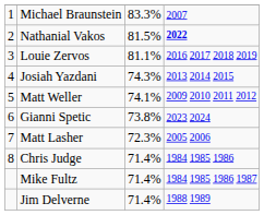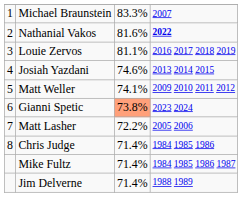 <table class="wikitable">
 <tr>
 </tr>
 <tr>
 <td>1</td>
 <td>Michael Braunstein</td>
 <td><abbr>83.3%</abbr></td>
 <td style="font-size:80%;"><a href='#'>2007</a></td>
 </tr>
 <tr>
 <td>2</td>
 <td>Nathanial Vakos</td>
-<td><abbr>81.5%</abbr></td>
+<td><abbr>81.6%</abbr></td>
 <td style="font-size:80%;"><strong><a href='#'>2022</a></strong></td>
 </tr>
 <tr>
 <td>3</td>
 <td>Louie Zervos</td>
 <td><abbr>81.1%</abbr></td>
 <td style="font-size:80%;"><a href='#'>2016</a> <a href='#'>2017</a> <a href='#'>2018</a> <a href='#'>2019</a></td>
 </tr>
 <tr>
 <td>4</td>
 <td>Josiah Yazdani</td>
-<td><abbr>74.3%</abbr></td>
+<td><abbr>74.6%</abbr></td>
 <td style="font-size:80%;"><a href='#'>2013</a> <a href='#'>2014</a> <a href='#'>2015</a></td>
 </tr>
 <tr>
 <td>5</td>
 <td>Matt Weller</td>
 <td><abbr>74.1%</abbr></td>
 <td style="font-size:80%;"><a href='#'>2009</a> <a href='#'>2010</a> <a href='#'>2011</a> <a href='#'>2012</a></td>
 </tr>
 <tr>
 <td>6</td>
 <td>Gianni Spetic</td>
-<td><abbr>73.8%</abbr></td>
+<td style="background: lightsalmon;"><abbr>73.8%</abbr></td>
 <td style="font-size:80%;"><a href='#'>2023</a> <a href='#'>2024</a></td>
 </tr>
 <tr>
 <td>7</td>
 <td>Matt Lasher</td>
-<td><abbr>72.3%</abbr></td>
+<td><abbr>72.2%</abbr></td>
 <td style="font-size:80%;"><a href='#'>2005</a> <a href='#'>2006</a></td>
 </tr>
 <tr>
 <td>8</td>
 <td>Chris Judge</td>
 <td><abbr>71.4%</abbr></td>
 <td style="font-size:80%;"><a href='#'>1984</a> <a href='#'>1985</a> <a href='#'>1986</a></td>
 </tr>
 <tr>
 <td></td>
 <td>Mike Fultz</td>
 <td><abbr>71.4%</abbr></td>
 <td style="font-size:80%;"><a href='#'>1984</a> <a href='#'>1985</a> <a href='#'>1986</a> <a href='#'>1987</a></td>
 </tr>
 <tr>
 <td></td>
 <td>Jim Delverne</td>
 <td><abbr>71.4%</abbr></td>
 <td style="font-size:80%;"><a href='#'>1988</a> <a href='#'>1989</a><br></td>
 </tr>
 </table>
